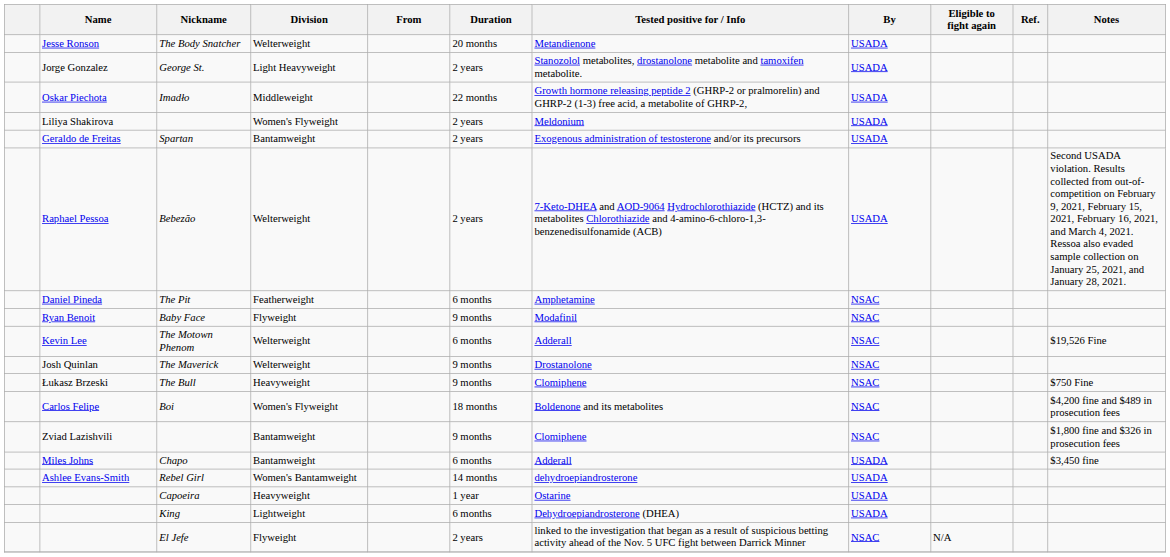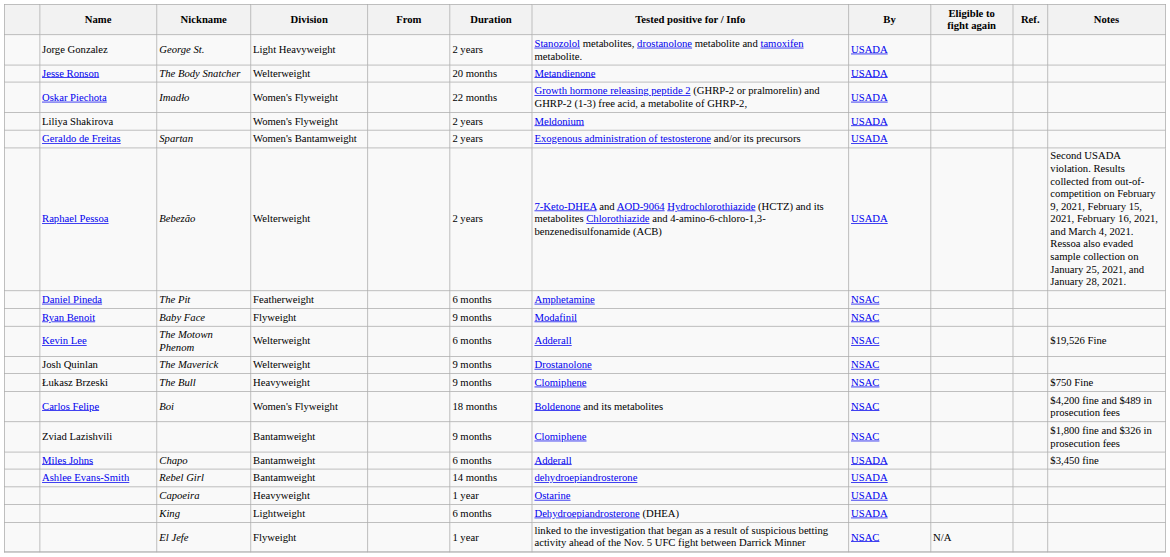 <table class="sortable wikitable succession-box" style="font-size:90%;">
 <tr>
 <th width=3%></th>
 <th width=10%>Name</th>
 <th width=8%>Nickname</th>
 <th width=10%>Division</th>
 <th width=7%>From</th>
 <th width=7%>Duration</th>
 <th width=27%>Tested positive for / Info</th>
 <th width=7%>By</th>
 <th width=7%>Eligible to <br>fight again</th>
 <th width=3%>Ref.</th>
 <th width=10%>Notes</th>
 </tr>
 <tr>
 <td></td>
+<td>Jorge Gonzalez</td>
+<td><em>George St.</em></td>
+<td>Light Heavyweight</td>
+<td></td>
+<td>2 years</td>
+<td><a href='#'>Stanozolol</a> metabolites, <a href='#'>drostanolone</a> metabolite and <a href='#'>tamoxifen</a> metabolite.</td>
+<td><a href='#'>USADA</a></td>
+<td></td>
+<td></td>
+<td></td>
+</tr>
+<tr>
+<td></td>
 <td><a href='#'>Jesse Ronson</a></td>
 <td><em>The Body Snatcher</em></td>
 <td>Welterweight</td>
 <td></td>
 <td>20 months</td>
 <td><a href='#'>Metandienone</a></td>
 <td><a href='#'>USADA</a></td>
 <td></td>
 <td></td>
 <td></td>
 </tr>
 <tr>
 <td></td>
-<td>Jorge Gonzalez</td>
-<td><em>George St.</em></td>
-<td>Light Heavyweight</td>
-<td></td>
-<td>2 years</td>
-<td><a href='#'>Stanozolol</a> metabolites, <a href='#'>drostanolone</a> metabolite and <a href='#'>tamoxifen</a> metabolite.</td>
-<td><a href='#'>USADA</a></td>
-<td></td>
-<td></td>
-<td></td>
-</tr>
-<tr>
-<td></td>
 <td><a href='#'>Oskar Piechota</a></td>
 <td><em>Imadło</em></td>
-<td>Middleweight</td>
+<td>Women's Flyweight</td>
 <td></td>
 <td>22 months</td>
 <td><a href='#'>Growth hormone releasing peptide 2</a> (GHRP-2 or pralmorelin) and GHRP-2 (1-3) free acid, a metabolite of GHRP-2,</td>
 <td><a href='#'>USADA</a></td>
 <td></td>
 <td></td>
 <td></td>
 </tr>
 <tr>
 <td></td>
 <td>Liliya Shakirova</td>
 <td></td>
 <td>Women's Flyweight</td>
 <td></td>
 <td>2 years</td>
 <td><a href='#'>Meldonium</a></td>
 <td><a href='#'>USADA</a></td>
 <td></td>
 <td></td>
 <td></td>
 </tr>
 <tr>
 <td></td>
 <td><a href='#'>Geraldo de Freitas</a></td>
 <td><em>Spartan</em></td>
-<td>Bantamweight</td>
+<td>Women's Bantamweight</td>
 <td></td>
 <td>2 years</td>
 <td><a href='#'>Exogenous administration of testosterone</a> and/or its precursors</td>
 <td><a href='#'>USADA</a></td>
 <td></td>
 <td></td>
 <td></td>
 </tr>
 <tr>
 <td></td>
 <td><a href='#'>Raphael Pessoa</a></td>
 <td><em>Bebezão</em></td>
 <td>Welterweight</td>
 <td></td>
 <td>2 years</td>
 <td><a href='#'>7-Keto-DHEA</a> and <a href='#'>AOD-9064</a>  <a href='#'>Hydrochlorothiazide</a> (HCTZ) and its metabolites <a href='#'>Chlorothiazide</a> and 4-amino-6-chloro-1,3-benzenedisulfonamide (ACB)</td>
 <td><a href='#'>USADA</a></td>
 <td></td>
 <td></td>
 <td>Second USADA violation. Results collected from out-of-competition on February 9, 2021, February 15, 2021, February 16, 2021, and March 4, 2021. Ressoa also evaded sample collection on January 25, 2021, and January 28, 2021.</td>
 </tr>
 <tr>
 <td></td>
 <td><a href='#'>Daniel Pineda</a></td>
 <td><em>The Pit</em></td>
 <td>Featherweight</td>
 <td></td>
 <td>6 months</td>
 <td><a href='#'>Amphetamine</a></td>
 <td><a href='#'>NSAC</a></td>
 <td></td>
 <td></td>
 <td></td>
 </tr>
 <tr>
 <td></td>
 <td><a href='#'>Ryan Benoit</a></td>
 <td><em>Baby Face</em></td>
 <td>Flyweight</td>
 <td></td>
 <td>9 months</td>
 <td><a href='#'>Modafinil</a></td>
 <td><a href='#'>NSAC</a></td>
 <td></td>
 <td></td>
 <td></td>
 </tr>
 <tr>
 <td></td>
 <td><a href='#'>Kevin Lee</a></td>
 <td><em>The Motown Phenom</em></td>
 <td>Welterweight</td>
 <td></td>
 <td>6 months</td>
 <td><a href='#'>Adderall</a></td>
 <td><a href='#'>NSAC</a></td>
 <td></td>
 <td></td>
 <td>$19,526 Fine</td>
 </tr>
 <tr>
 <td></td>
 <td>Josh Quinlan</td>
 <td><em>The Maverick</em></td>
 <td>Welterweight</td>
 <td></td>
 <td>9 months</td>
 <td><a href='#'>Drostanolone</a></td>
 <td><a href='#'>NSAC</a></td>
 <td></td>
 <td></td>
 <td></td>
 </tr>
 <tr>
 <td></td>
 <td>Łukasz Brzeski</td>
 <td><em>The Bull</em></td>
 <td>Heavyweight</td>
 <td></td>
 <td>9 months</td>
 <td><a href='#'>Clomiphene</a></td>
 <td><a href='#'>NSAC</a></td>
 <td></td>
 <td></td>
 <td>$750 Fine</td>
 </tr>
 <tr>
 <td></td>
 <td><a href='#'>Carlos Felipe</a></td>
 <td><em>Boi</em></td>
 <td>Women's Flyweight</td>
 <td></td>
 <td>18 months</td>
 <td><a href='#'>Boldenone</a> and its metabolites</td>
 <td><a href='#'>NSAC</a></td>
 <td></td>
 <td></td>
 <td>$4,200 fine and $489 in prosecution fees</td>
 </tr>
 <tr>
 <td></td>
 <td>Zviad Lazishvili</td>
 <td></td>
 <td>Bantamweight</td>
 <td></td>
 <td>9 months</td>
 <td><a href='#'>Clomiphene</a></td>
 <td><a href='#'>NSAC</a></td>
 <td></td>
 <td></td>
 <td>$1,800 fine and $326 in prosecution fees</td>
 </tr>
 <tr>
 <td></td>
 <td><a href='#'>Miles Johns</a></td>
 <td><em>Chapo</em></td>
 <td>Bantamweight</td>
 <td></td>
 <td>6 months</td>
 <td><a href='#'>Adderall</a></td>
 <td><a href='#'>USADA</a></td>
 <td></td>
 <td></td>
 <td>$3,450 fine</td>
 </tr>
 <tr>
 <td></td>
 <td><a href='#'>Ashlee Evans-Smith</a></td>
 <td><em>Rebel Girl</em></td>
-<td>Women's Bantamweight</td>
+<td>Bantamweight</td>
 <td></td>
 <td>14 months</td>
 <td><a href='#'>dehydroepiandrosterone</a></td>
 <td><a href='#'>USADA</a></td>
 <td></td>
 <td></td>
 <td></td>
 </tr>
 <tr>
 <td></td>
 <td></td>
 <td><em>Capoeira</em></td>
 <td>Heavyweight</td>
 <td></td>
 <td>1 year</td>
 <td><a href='#'>Ostarine</a></td>
 <td><a href='#'>USADA</a></td>
 <td></td>
 <td></td>
 <td></td>
 </tr>
 <tr>
 <td></td>
 <td></td>
 <td><em>King</em></td>
 <td>Lightweight</td>
 <td></td>
 <td>6 months</td>
 <td><a href='#'>Dehydroepiandrosterone</a> (DHEA)</td>
 <td><a href='#'>USADA</a></td>
 <td></td>
 <td></td>
 <td></td>
 </tr>
 <tr>
 <td></td>
 <td></td>
 <td><em>El Jefe</em></td>
 <td>Flyweight</td>
 <td></td>
-<td>2 years</td>
+<td>1 year</td>
 <td>linked to the investigation that began as a result of suspicious betting activity ahead of the Nov. 5 UFC fight between Darrick Minner</td>
 <td><a href='#'>NSAC</a></td>
 <td>N/A</td>
 <td></td>
 <td></td>
 </tr>
 <tr>
 </tr>
 </table>
